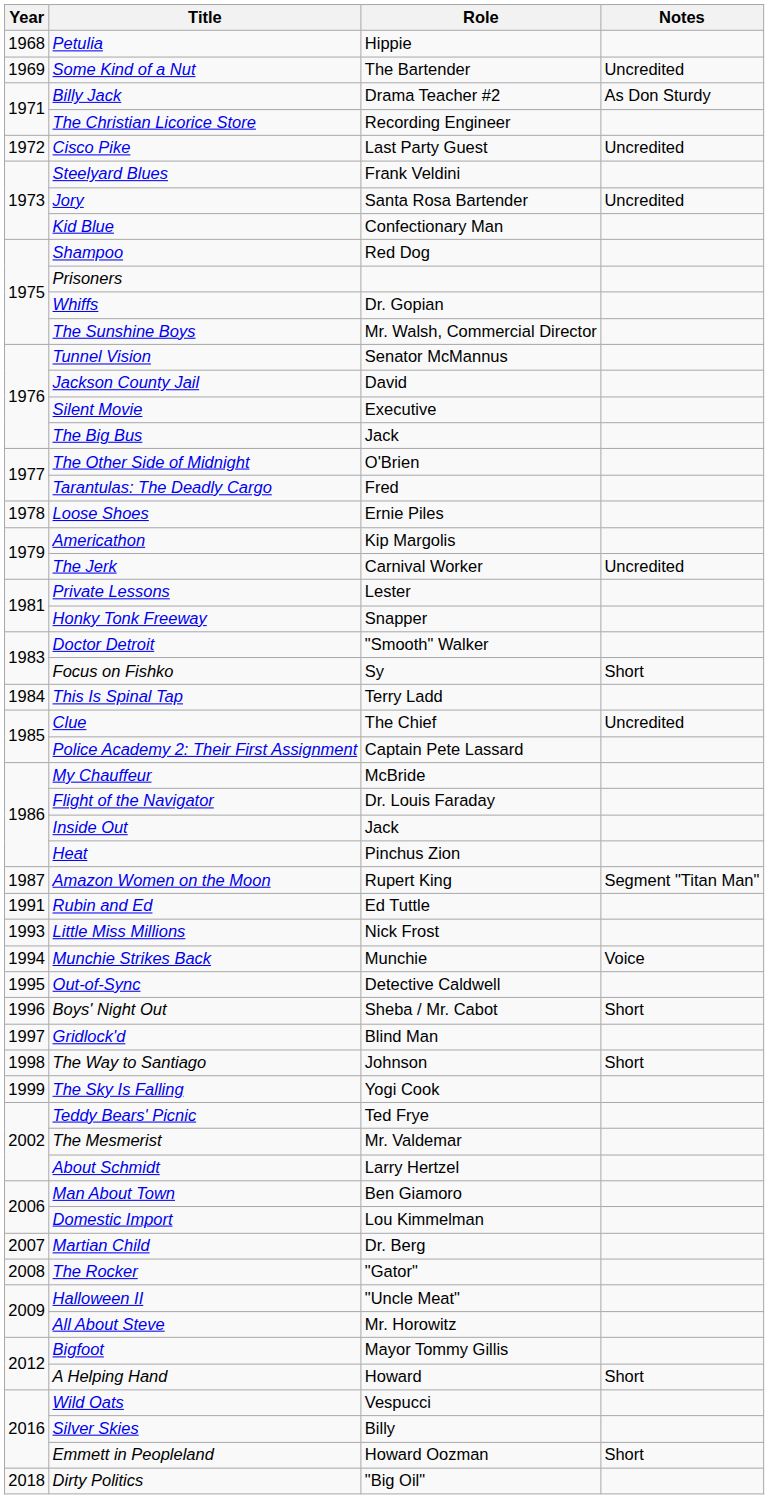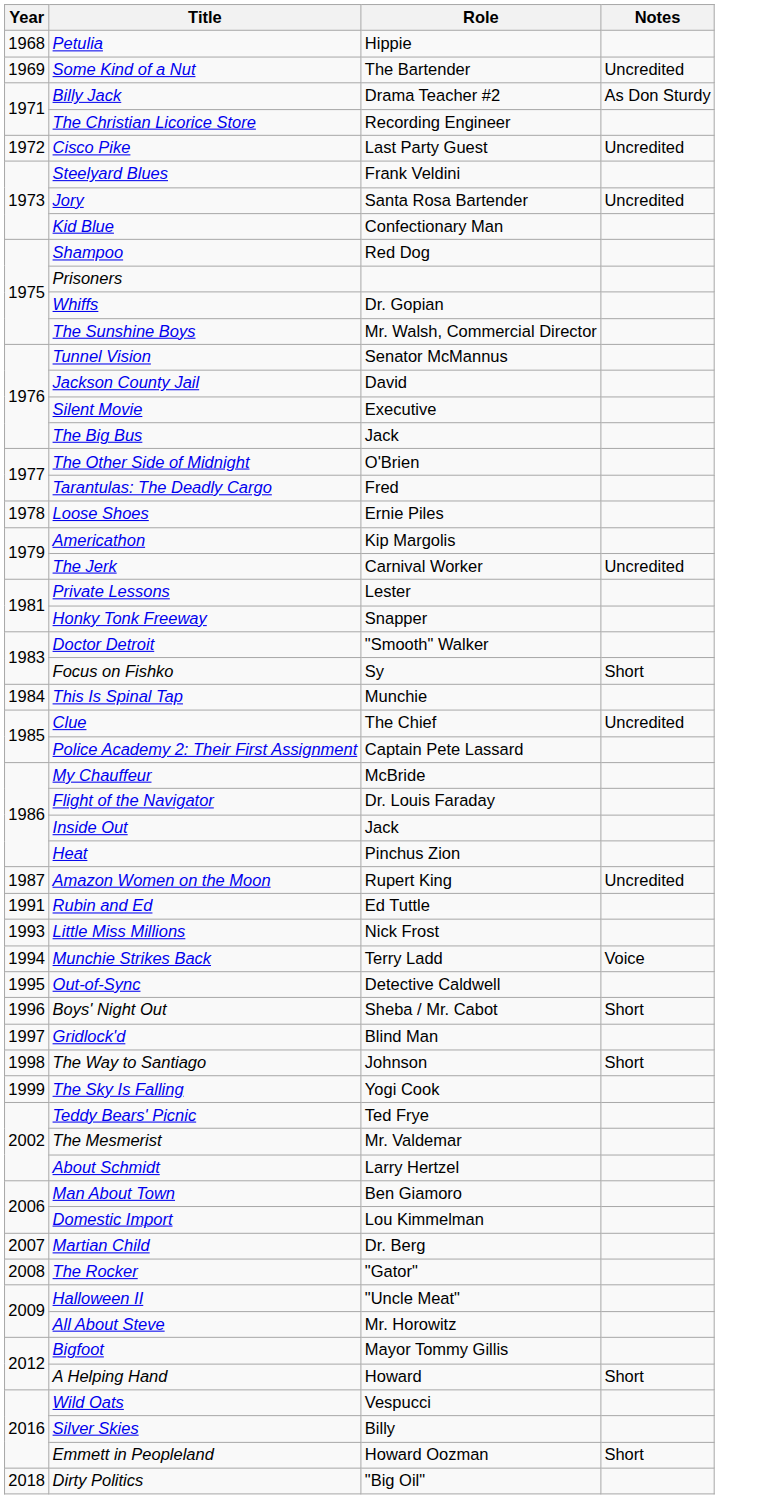 <table class="wikitable sortable">
 <tr>
 <th>Year</th>
 <th>Title</th>
 <th>Role</th>
 <th class="unsortable">Notes</th>
 </tr>
 <tr>
 <td>1968</td>
 <td><em><a href='#'>Petulia</a></em></td>
 <td>Hippie</td>
 <td></td>
 </tr>
 <tr>
 <td>1969</td>
 <td><em><a href='#'>Some Kind of a Nut</a></em></td>
 <td>The Bartender</td>
 <td>Uncredited</td>
 </tr>
 <tr>
 <td rowspan=2>1971</td>
 <td><em><a href='#'>Billy Jack</a></em></td>
 <td>Drama Teacher #2</td>
 <td>As Don Sturdy</td>
 </tr>
 <tr>
 <td><em><a href='#'>The Christian Licorice Store</a></em></td>
 <td>Recording Engineer</td>
 <td></td>
 </tr>
 <tr>
 <td>1972</td>
 <td><em><a href='#'>Cisco Pike</a></em></td>
 <td>Last Party Guest</td>
 <td>Uncredited</td>
 </tr>
 <tr>
 <td rowspan=3>1973</td>
 <td><em><a href='#'>Steelyard Blues</a></em></td>
 <td>Frank Veldini</td>
 <td></td>
 </tr>
 <tr>
 <td><em><a href='#'>Jory</a></em></td>
 <td>Santa Rosa Bartender</td>
 <td>Uncredited</td>
 </tr>
 <tr>
 <td><em><a href='#'>Kid Blue</a></em></td>
 <td>Confectionary Man</td>
 <td></td>
 </tr>
 <tr>
 <td rowspan=4>1975</td>
 <td><em><a href='#'>Shampoo</a></em></td>
 <td>Red Dog</td>
 <td></td>
 </tr>
 <tr>
 <td><em>Prisoners</em></td>
 <td></td>
 <td></td>
 </tr>
 <tr>
 <td><em><a href='#'>Whiffs</a></em></td>
 <td>Dr. Gopian</td>
 <td></td>
 </tr>
 <tr>
 <td><em><a href='#'>The Sunshine Boys</a></em></td>
 <td>Mr. Walsh, Commercial Director</td>
 <td></td>
 </tr>
 <tr>
 <td rowspan=4>1976</td>
 <td><em><a href='#'>Tunnel Vision</a></em></td>
 <td>Senator McMannus</td>
 <td></td>
 </tr>
 <tr>
 <td><em><a href='#'>Jackson County Jail</a></em></td>
 <td>David</td>
 <td></td>
 </tr>
 <tr>
 <td><em><a href='#'>Silent Movie</a></em></td>
 <td>Executive</td>
 <td></td>
 </tr>
 <tr>
 <td><em><a href='#'>The Big Bus</a></em></td>
 <td>Jack</td>
 <td></td>
 </tr>
 <tr>
 <td rowspan=2>1977</td>
 <td><em><a href='#'>The Other Side of Midnight</a></em></td>
 <td>O'Brien</td>
 </tr>
 <tr>
 <td><em><a href='#'>Tarantulas: The Deadly Cargo</a></em></td>
 <td>Fred</td>
 <td></td>
 </tr>
 <tr>
 <td>1978</td>
 <td><em><a href='#'>Loose Shoes</a></em></td>
 <td>Ernie Piles</td>
 <td></td>
 </tr>
 <tr>
 <td rowspan=2>1979</td>
 <td><em><a href='#'>Americathon</a></em></td>
 <td>Kip Margolis</td>
 <td></td>
 </tr>
 <tr>
 <td><em><a href='#'>The Jerk</a></em></td>
 <td>Carnival Worker</td>
 <td>Uncredited</td>
 </tr>
 <tr>
 <td rowspan=2>1981</td>
 <td><em><a href='#'>Private Lessons</a></em></td>
 <td>Lester</td>
 <td></td>
 </tr>
 <tr>
 <td><em><a href='#'>Honky Tonk Freeway</a></em></td>
 <td>Snapper</td>
 <td></td>
 </tr>
 <tr>
 <td rowspan=2>1983</td>
 <td><em><a href='#'>Doctor Detroit</a></em></td>
 <td>"Smooth" Walker</td>
 <td></td>
 </tr>
 <tr>
 <td><em>Focus on Fishko</em></td>
 <td>Sy</td>
 <td>Short</td>
 </tr>
 <tr>
 <td>1984</td>
 <td><em><a href='#'>This Is Spinal Tap</a></em></td>
-<td>Terry Ladd</td>
+<td>Munchie</td>
 <td></td>
 </tr>
 <tr>
 <td rowspan=2>1985</td>
 <td><em><a href='#'>Clue</a></em></td>
 <td>The Chief</td>
 <td>Uncredited</td>
 </tr>
 <tr>
 <td><em><a href='#'>Police Academy 2: Their First Assignment</a></em></td>
 <td>Captain Pete Lassard</td>
 <td></td>
 </tr>
 <tr>
 <td rowspan=4>1986</td>
 <td><em><a href='#'>My Chauffeur</a></em></td>
 <td>McBride</td>
 <td></td>
 </tr>
 <tr>
 <td><em><a href='#'>Flight of the Navigator</a></em></td>
 <td>Dr. Louis Faraday</td>
 <td></td>
 </tr>
 <tr>
 <td><em><a href='#'>Inside Out</a></em></td>
 <td>Jack</td>
 <td></td>
 </tr>
 <tr>
 <td><em><a href='#'>Heat</a></em></td>
 <td>Pinchus Zion</td>
 <td></td>
 </tr>
 <tr>
 <td>1987</td>
 <td><em><a href='#'>Amazon Women on the Moon</a></em></td>
 <td>Rupert King</td>
-<td>Segment "Titan Man"</td>
+<td>Uncredited</td>
 </tr>
 <tr>
 <td>1991</td>
 <td><em><a href='#'>Rubin and Ed</a></em></td>
 <td>Ed Tuttle</td>
 <td></td>
 </tr>
 <tr>
 <td>1993</td>
 <td><em><a href='#'>Little Miss Millions</a></em></td>
 <td>Nick Frost</td>
 <td></td>
 </tr>
 <tr>
 <td>1994</td>
 <td><em><a href='#'>Munchie Strikes Back</a></em></td>
-<td>Munchie</td>
+<td>Terry Ladd</td>
 <td>Voice</td>
 </tr>
 <tr>
 <td>1995</td>
 <td><em><a href='#'>Out-of-Sync</a></em></td>
 <td>Detective Caldwell</td>
 <td></td>
 </tr>
 <tr>
 <td>1996</td>
 <td><em>Boys' Night Out</em></td>
 <td>Sheba / Mr. Cabot</td>
 <td>Short</td>
 </tr>
 <tr>
 <td>1997</td>
 <td><em><a href='#'>Gridlock'd</a></em></td>
 <td>Blind Man</td>
 <td></td>
 </tr>
 <tr>
 <td>1998</td>
 <td><em>The Way to Santiago</em></td>
 <td>Johnson</td>
 <td>Short</td>
 </tr>
 <tr>
 <td>1999</td>
 <td><em><a href='#'>The Sky Is Falling</a></em></td>
 <td>Yogi Cook</td>
 <td></td>
 </tr>
 <tr>
 <td rowspan=3>2002</td>
 <td><em><a href='#'>Teddy Bears' Picnic</a></em></td>
 <td>Ted Frye</td>
 <td></td>
 </tr>
 <tr>
 <td><em>The Mesmerist</em></td>
 <td>Mr. Valdemar</td>
 <td></td>
 </tr>
 <tr>
 <td><em><a href='#'>About Schmidt</a></em></td>
 <td>Larry Hertzel</td>
 <td></td>
 </tr>
 <tr>
 <td rowspan=2>2006</td>
 <td><em><a href='#'>Man About Town</a></em></td>
 <td>Ben Giamoro</td>
 <td></td>
 </tr>
 <tr>
 <td><em><a href='#'>Domestic Import</a></em></td>
 <td>Lou Kimmelman</td>
 <td></td>
 </tr>
 <tr>
 <td>2007</td>
 <td><em><a href='#'>Martian Child</a></em></td>
 <td>Dr. Berg</td>
 <td></td>
 </tr>
 <tr>
 <td>2008</td>
 <td><em><a href='#'>The Rocker</a></em></td>
 <td>"Gator"</td>
 <td></td>
 </tr>
 <tr>
 <td rowspan=2>2009</td>
 <td><em><a href='#'>Halloween II</a></em></td>
 <td>"Uncle Meat"</td>
 <td></td>
 </tr>
 <tr>
 <td><em><a href='#'>All About Steve</a></em></td>
 <td>Mr. Horowitz</td>
 <td></td>
 </tr>
 <tr>
 <td rowspan=2>2012</td>
 <td><em><a href='#'>Bigfoot</a></em></td>
 <td>Mayor Tommy Gillis</td>
 <td></td>
 </tr>
 <tr>
 <td><em>A Helping Hand</em></td>
 <td>Howard</td>
 <td>Short</td>
 </tr>
 <tr>
 <td rowspan=3>2016</td>
 <td><em><a href='#'>Wild Oats</a></em></td>
 <td>Vespucci</td>
 <td></td>
 </tr>
 <tr>
 <td><em><a href='#'>Silver Skies</a></em></td>
 <td>Billy</td>
 <td></td>
 </tr>
 <tr>
 <td><em>Emmett in Peopleland</em></td>
 <td>Howard Oozman</td>
 <td>Short</td>
 </tr>
 <tr>
 <td>2018</td>
 <td><em>Dirty Politics</em></td>
 <td>"Big Oil"</td>
 <td></td>
 </tr>
 </table>
